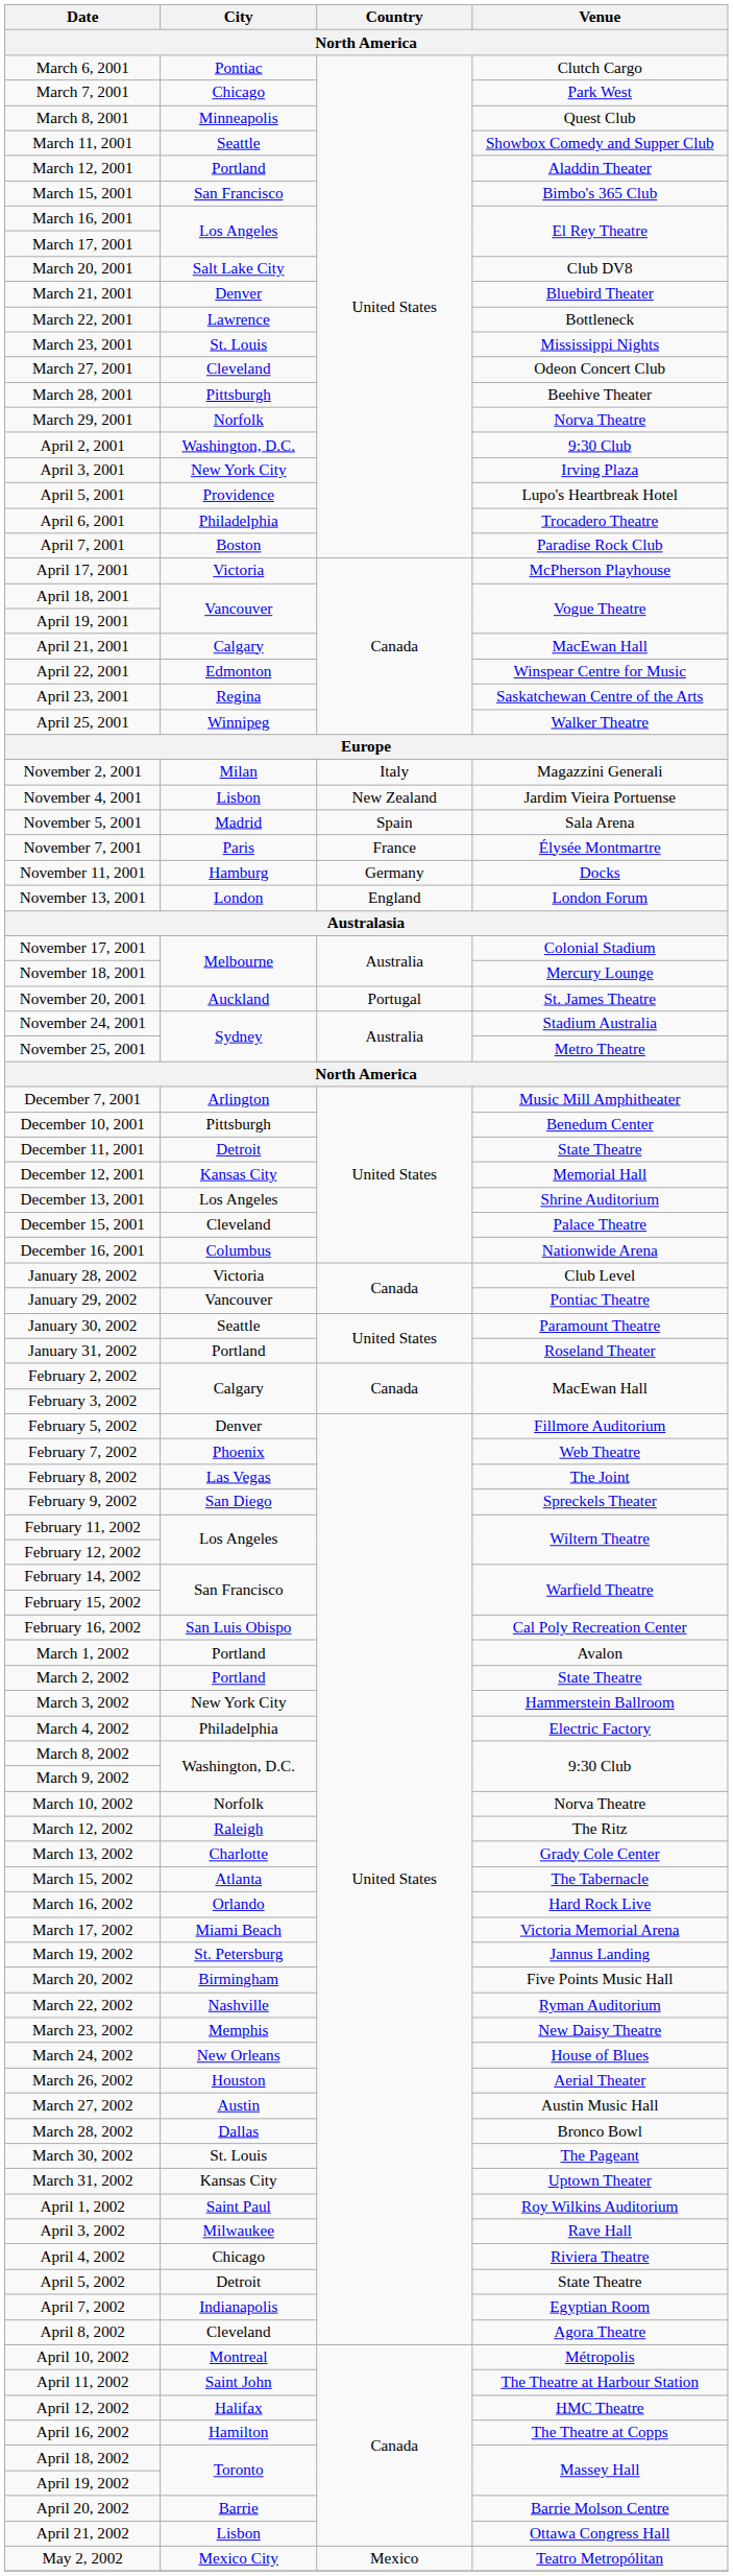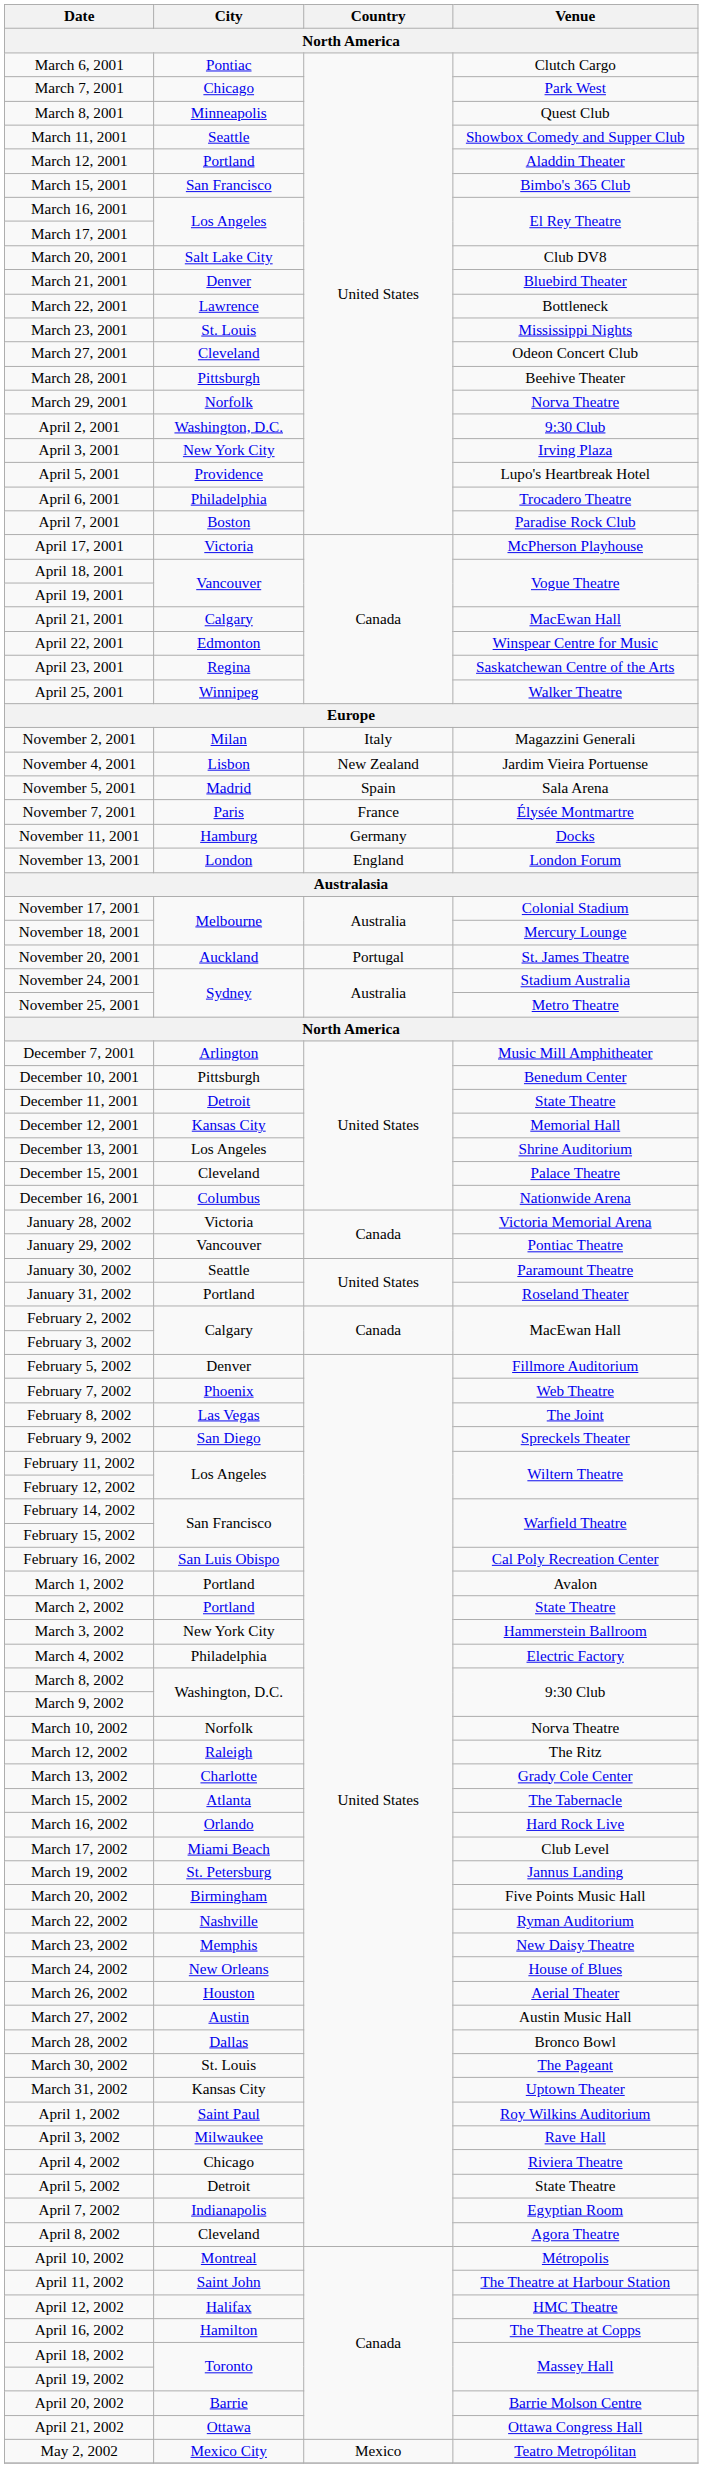 <table class="wikitable" style="text-align:center;">
 <tr>
 <th style="width:150px;">Date</th>
 <th style="width:150px;">City</th>
 <th style="width:150px;">Country</th>
 <th style="width:250px;">Venue</th>
 </tr>
 <tr>
 <th colspan="4">North America</th>
 </tr>
 <tr>
 <td>March 6, 2001</td>
 <td><a href='#'>Pontiac</a></td>
 <td rowspan="20">United States</td>
 <td>Clutch Cargo</td>
 </tr>
 <tr>
 <td>March 7, 2001</td>
 <td><a href='#'>Chicago</a></td>
 <td><a href='#'>Park West</a></td>
 </tr>
 <tr>
 <td>March 8, 2001</td>
 <td><a href='#'>Minneapolis</a></td>
 <td>Quest Club</td>
 </tr>
 <tr>
 <td>March 11, 2001</td>
 <td><a href='#'>Seattle</a></td>
 <td><a href='#'>Showbox Comedy and Supper Club</a></td>
 </tr>
 <tr>
 <td>March 12, 2001</td>
 <td><a href='#'>Portland</a></td>
 <td><a href='#'>Aladdin Theater</a></td>
 </tr>
 <tr>
 <td>March 15, 2001</td>
 <td><a href='#'>San Francisco</a></td>
 <td><a href='#'>Bimbo's 365 Club</a></td>
 </tr>
 <tr>
 <td>March 16, 2001</td>
 <td rowspan="2"><a href='#'>Los Angeles</a></td>
 <td rowspan="2"><a href='#'>El Rey Theatre</a></td>
 </tr>
 <tr>
 <td>March 17, 2001</td>
 </tr>
 <tr>
 <td>March 20, 2001</td>
 <td><a href='#'>Salt Lake City</a></td>
 <td>Club DV8</td>
 </tr>
 <tr>
 <td>March 21, 2001</td>
 <td><a href='#'>Denver</a></td>
 <td><a href='#'>Bluebird Theater</a></td>
 </tr>
 <tr>
 <td>March 22, 2001</td>
 <td><a href='#'>Lawrence</a></td>
 <td>Bottleneck</td>
 </tr>
 <tr>
 <td>March 23, 2001</td>
 <td><a href='#'>St. Louis</a></td>
 <td><a href='#'>Mississippi Nights</a></td>
 </tr>
 <tr>
 <td>March 27, 2001</td>
 <td><a href='#'>Cleveland</a></td>
 <td>Odeon Concert Club</td>
 </tr>
 <tr>
 <td>March 28, 2001</td>
 <td><a href='#'>Pittsburgh</a></td>
 <td>Beehive Theater</td>
 </tr>
 <tr>
 <td>March 29, 2001</td>
 <td><a href='#'>Norfolk</a></td>
 <td><a href='#'>Norva Theatre</a></td>
 </tr>
 <tr>
 <td>April 2, 2001</td>
 <td><a href='#'>Washington, D.C.</a></td>
 <td><a href='#'>9:30 Club</a></td>
 </tr>
 <tr>
 <td>April 3, 2001</td>
 <td><a href='#'>New York City</a></td>
 <td><a href='#'>Irving Plaza</a></td>
 </tr>
 <tr>
 <td>April 5, 2001</td>
 <td><a href='#'>Providence</a></td>
 <td>Lupo's Heartbreak Hotel</td>
 </tr>
 <tr>
 <td>April 6, 2001</td>
 <td><a href='#'>Philadelphia</a></td>
 <td><a href='#'>Trocadero Theatre</a></td>
 </tr>
 <tr>
 <td>April 7, 2001</td>
 <td><a href='#'>Boston</a></td>
 <td><a href='#'>Paradise Rock Club</a></td>
 </tr>
 <tr>
 <td>April 17, 2001</td>
 <td><a href='#'>Victoria</a></td>
 <td rowspan="7">Canada</td>
 <td><a href='#'>McPherson Playhouse</a></td>
 </tr>
 <tr>
 <td>April 18, 2001</td>
 <td rowspan="2"><a href='#'>Vancouver</a></td>
 <td rowspan="2"><a href='#'>Vogue Theatre</a></td>
 </tr>
 <tr>
 <td>April 19, 2001</td>
 </tr>
 <tr>
 <td>April 21, 2001</td>
 <td><a href='#'>Calgary</a></td>
 <td><a href='#'>MacEwan Hall</a></td>
 </tr>
 <tr>
 <td>April 22, 2001</td>
 <td><a href='#'>Edmonton</a></td>
 <td><a href='#'>Winspear Centre for Music</a></td>
 </tr>
 <tr>
 <td>April 23, 2001</td>
 <td><a href='#'>Regina</a></td>
 <td><a href='#'>Saskatchewan Centre of the Arts</a></td>
 </tr>
 <tr>
 <td>April 25, 2001</td>
 <td><a href='#'>Winnipeg</a></td>
 <td><a href='#'>Walker Theatre</a></td>
 </tr>
 <tr>
 <th colspan="4">Europe</th>
 </tr>
 <tr>
 <td>November 2, 2001</td>
 <td><a href='#'>Milan</a></td>
 <td>Italy</td>
 <td>Magazzini Generali</td>
 </tr>
 <tr>
 <td>November 4, 2001</td>
 <td><a href='#'>Lisbon</a></td>
 <td>New Zealand</td>
 <td>Jardim Vieira Portuense</td>
 </tr>
 <tr>
 <td>November 5, 2001</td>
 <td><a href='#'>Madrid</a></td>
 <td>Spain</td>
 <td>Sala Arena</td>
 </tr>
 <tr>
 <td>November 7, 2001</td>
 <td><a href='#'>Paris</a></td>
 <td>France</td>
 <td><a href='#'>Élysée Montmartre</a></td>
 </tr>
 <tr>
 <td>November 11, 2001</td>
 <td><a href='#'>Hamburg</a></td>
 <td>Germany</td>
 <td><a href='#'>Docks</a></td>
 </tr>
 <tr>
 <td>November 13, 2001</td>
 <td><a href='#'>London</a></td>
 <td>England</td>
 <td><a href='#'>London Forum</a></td>
 </tr>
 <tr>
 <th colspan="4">Australasia</th>
 </tr>
 <tr>
 <td>November 17, 2001</td>
 <td rowspan="2"><a href='#'>Melbourne</a></td>
 <td rowspan="2">Australia</td>
 <td><a href='#'>Colonial Stadium</a></td>
 </tr>
 <tr>
 <td>November 18, 2001</td>
 <td><a href='#'>Mercury Lounge</a></td>
 </tr>
 <tr>
 <td>November 20, 2001</td>
 <td><a href='#'>Auckland</a></td>
 <td>Portugal</td>
 <td><a href='#'>St. James Theatre</a></td>
 </tr>
 <tr>
 <td>November 24, 2001</td>
 <td rowspan="2"><a href='#'>Sydney</a></td>
 <td rowspan="2">Australia</td>
 <td><a href='#'>Stadium Australia</a></td>
 </tr>
 <tr>
 <td>November 25, 2001</td>
 <td><a href='#'>Metro Theatre</a></td>
 </tr>
 <tr>
 <th colspan="4">North America</th>
 </tr>
 <tr>
 <td>December 7, 2001</td>
 <td><a href='#'>Arlington</a></td>
 <td rowspan="7">United States</td>
 <td><a href='#'>Music Mill Amphitheater</a></td>
 </tr>
 <tr>
 <td>December 10, 2001</td>
 <td>Pittsburgh</td>
 <td><a href='#'>Benedum Center</a></td>
 </tr>
 <tr>
 <td>December 11, 2001</td>
 <td><a href='#'>Detroit</a></td>
 <td><a href='#'>State Theatre</a></td>
 </tr>
 <tr>
 <td>December 12, 2001</td>
 <td><a href='#'>Kansas City</a></td>
 <td><a href='#'>Memorial Hall</a></td>
 </tr>
 <tr>
 <td>December 13, 2001</td>
 <td>Los Angeles</td>
 <td><a href='#'>Shrine Auditorium</a></td>
 </tr>
 <tr>
 <td>December 15, 2001</td>
 <td>Cleveland</td>
 <td><a href='#'>Palace Theatre</a></td>
 </tr>
 <tr>
 <td>December 16, 2001</td>
 <td><a href='#'>Columbus</a></td>
 <td><a href='#'>Nationwide Arena</a></td>
 </tr>
 <tr>
 <td>January 28, 2002</td>
 <td>Victoria</td>
 <td rowspan="2">Canada</td>
-<td>Club Level</td>
+<td><a href='#'>Victoria Memorial Arena</a></td>
 </tr>
 <tr>
 <td>January 29, 2002</td>
 <td>Vancouver</td>
 <td><a href='#'>Pontiac Theatre</a></td>
 </tr>
 <tr>
 <td>January 30, 2002</td>
 <td>Seattle</td>
 <td rowspan="2">United States</td>
 <td><a href='#'>Paramount Theatre</a></td>
 </tr>
 <tr>
 <td>January 31, 2002</td>
 <td>Portland</td>
 <td><a href='#'>Roseland Theater</a></td>
 </tr>
 <tr>
 <td>February 2, 2002</td>
 <td rowspan="2">Calgary</td>
 <td rowspan="2">Canada</td>
 <td rowspan="2">MacEwan Hall</td>
 </tr>
 <tr>
 <td>February 3, 2002</td>
 </tr>
 <tr>
 <td>February 5, 2002</td>
 <td>Denver</td>
 <td rowspan="37">United States</td>
 <td><a href='#'>Fillmore Auditorium</a></td>
 </tr>
 <tr>
 <td>February 7, 2002</td>
 <td><a href='#'>Phoenix</a></td>
 <td><a href='#'>Web Theatre</a></td>
 </tr>
 <tr>
 <td>February 8, 2002</td>
 <td><a href='#'>Las Vegas</a></td>
 <td><a href='#'>The Joint</a></td>
 </tr>
 <tr>
 <td>February 9, 2002</td>
 <td><a href='#'>San Diego</a></td>
 <td><a href='#'>Spreckels Theater</a></td>
 </tr>
 <tr>
 <td>February 11, 2002</td>
 <td rowspan="2">Los Angeles</td>
 <td rowspan="2"><a href='#'>Wiltern Theatre</a></td>
 </tr>
 <tr>
 <td>February 12, 2002</td>
 </tr>
 <tr>
 <td>February 14, 2002</td>
 <td rowspan="2">San Francisco</td>
 <td rowspan="2"><a href='#'>Warfield Theatre</a></td>
 </tr>
 <tr>
 <td>February 15, 2002</td>
 </tr>
 <tr>
 <td>February 16, 2002</td>
 <td><a href='#'>San Luis Obispo</a></td>
 <td><a href='#'>Cal Poly Recreation Center</a></td>
 </tr>
 <tr>
 <td>March 1, 2002</td>
 <td>Portland</td>
 <td>Avalon</td>
 </tr>
 <tr>
 <td>March 2, 2002</td>
 <td><a href='#'>Portland</a></td>
 <td><a href='#'>State Theatre</a></td>
 </tr>
 <tr>
 <td>March 3, 2002</td>
 <td>New York City</td>
 <td><a href='#'>Hammerstein Ballroom</a></td>
 </tr>
 <tr>
 <td>March 4, 2002</td>
 <td>Philadelphia</td>
 <td><a href='#'>Electric Factory</a></td>
 </tr>
 <tr>
 <td>March 8, 2002</td>
 <td rowspan="2">Washington, D.C.</td>
 <td rowspan="2">9:30 Club</td>
 </tr>
 <tr>
 <td>March 9, 2002</td>
 </tr>
 <tr>
 <td>March 10, 2002</td>
 <td>Norfolk</td>
 <td>Norva Theatre</td>
 </tr>
 <tr>
 <td>March 12, 2002</td>
 <td><a href='#'>Raleigh</a></td>
 <td>The Ritz</td>
 </tr>
 <tr>
 <td>March 13, 2002</td>
 <td><a href='#'>Charlotte</a></td>
 <td><a href='#'>Grady Cole Center</a></td>
 </tr>
 <tr>
 <td>March 15, 2002</td>
 <td><a href='#'>Atlanta</a></td>
 <td><a href='#'>The Tabernacle</a></td>
 </tr>
 <tr>
 <td>March 16, 2002</td>
 <td><a href='#'>Orlando</a></td>
 <td><a href='#'>Hard Rock Live</a></td>
 </tr>
 <tr>
 <td>March 17, 2002</td>
 <td><a href='#'>Miami Beach</a></td>
-<td><a href='#'>Victoria Memorial Arena</a></td>
+<td>Club Level</td>
 </tr>
 <tr>
 <td>March 19, 2002</td>
 <td><a href='#'>St. Petersburg</a></td>
 <td><a href='#'>Jannus Landing</a></td>
 </tr>
 <tr>
 <td>March 20, 2002</td>
 <td><a href='#'>Birmingham</a></td>
 <td>Five Points Music Hall</td>
 </tr>
 <tr>
 <td>March 22, 2002</td>
 <td><a href='#'>Nashville</a></td>
 <td><a href='#'>Ryman Auditorium</a></td>
 </tr>
 <tr>
 <td>March 23, 2002</td>
 <td><a href='#'>Memphis</a></td>
 <td><a href='#'>New Daisy Theatre</a></td>
 </tr>
 <tr>
 <td>March 24, 2002</td>
 <td><a href='#'>New Orleans</a></td>
 <td><a href='#'>House of Blues</a></td>
 </tr>
 <tr>
 <td>March 26, 2002</td>
 <td><a href='#'>Houston</a></td>
 <td><a href='#'>Aerial Theater</a></td>
 </tr>
 <tr>
 <td>March 27, 2002</td>
 <td><a href='#'>Austin</a></td>
 <td>Austin Music Hall</td>
 </tr>
 <tr>
 <td>March 28, 2002</td>
 <td><a href='#'>Dallas</a></td>
 <td>Bronco Bowl</td>
 </tr>
 <tr>
 <td>March 30, 2002</td>
 <td>St. Louis</td>
 <td><a href='#'>The Pageant</a></td>
 </tr>
 <tr>
 <td>March 31, 2002</td>
 <td>Kansas City</td>
 <td><a href='#'>Uptown Theater</a></td>
 </tr>
 <tr>
 <td>April 1, 2002</td>
 <td><a href='#'>Saint Paul</a></td>
 <td><a href='#'>Roy Wilkins Auditorium</a></td>
 </tr>
 <tr>
 <td>April 3, 2002</td>
 <td><a href='#'>Milwaukee</a></td>
 <td><a href='#'>Rave Hall</a></td>
 </tr>
 <tr>
 <td>April 4, 2002</td>
 <td>Chicago</td>
 <td><a href='#'>Riviera Theatre</a></td>
 </tr>
 <tr>
 <td>April 5, 2002</td>
 <td>Detroit</td>
 <td>State Theatre</td>
 </tr>
 <tr>
 <td>April 7, 2002</td>
 <td><a href='#'>Indianapolis</a></td>
 <td><a href='#'>Egyptian Room</a></td>
 </tr>
 <tr>
 <td>April 8, 2002</td>
 <td>Cleveland</td>
 <td><a href='#'>Agora Theatre</a></td>
 </tr>
 <tr>
 <td>April 10, 2002</td>
 <td><a href='#'>Montreal</a></td>
 <td rowspan="8">Canada</td>
 <td><a href='#'>Métropolis</a></td>
 </tr>
 <tr>
 <td>April 11, 2002</td>
 <td><a href='#'>Saint John</a></td>
 <td><a href='#'>The Theatre at Harbour Station</a></td>
 </tr>
 <tr>
 <td>April 12, 2002</td>
 <td><a href='#'>Halifax</a></td>
 <td><a href='#'>HMC Theatre</a></td>
 </tr>
 <tr>
 <td>April 16, 2002</td>
 <td><a href='#'>Hamilton</a></td>
 <td><a href='#'>The Theatre at Copps</a></td>
 </tr>
 <tr>
 <td>April 18, 2002</td>
 <td rowspan="2"><a href='#'>Toronto</a></td>
 <td rowspan="2"><a href='#'>Massey Hall</a></td>
 </tr>
 <tr>
 <td>April 19, 2002</td>
 </tr>
 <tr>
 <td>April 20, 2002</td>
 <td><a href='#'>Barrie</a></td>
 <td><a href='#'>Barrie Molson Centre</a></td>
 </tr>
 <tr>
 <td>April 21, 2002</td>
-<td><a href='#'>Lisbon</a></td>
+<td><a href='#'>Ottawa</a></td>
 <td><a href='#'>Ottawa Congress Hall</a></td>
 </tr>
 <tr>
 <td>May 2, 2002</td>
 <td><a href='#'>Mexico City</a></td>
 <td rowspan="1">Mexico</td>
 <td><a href='#'>Teatro Metropólitan</a></td>
 </tr>
 <tr>
 </tr>
 </table>
